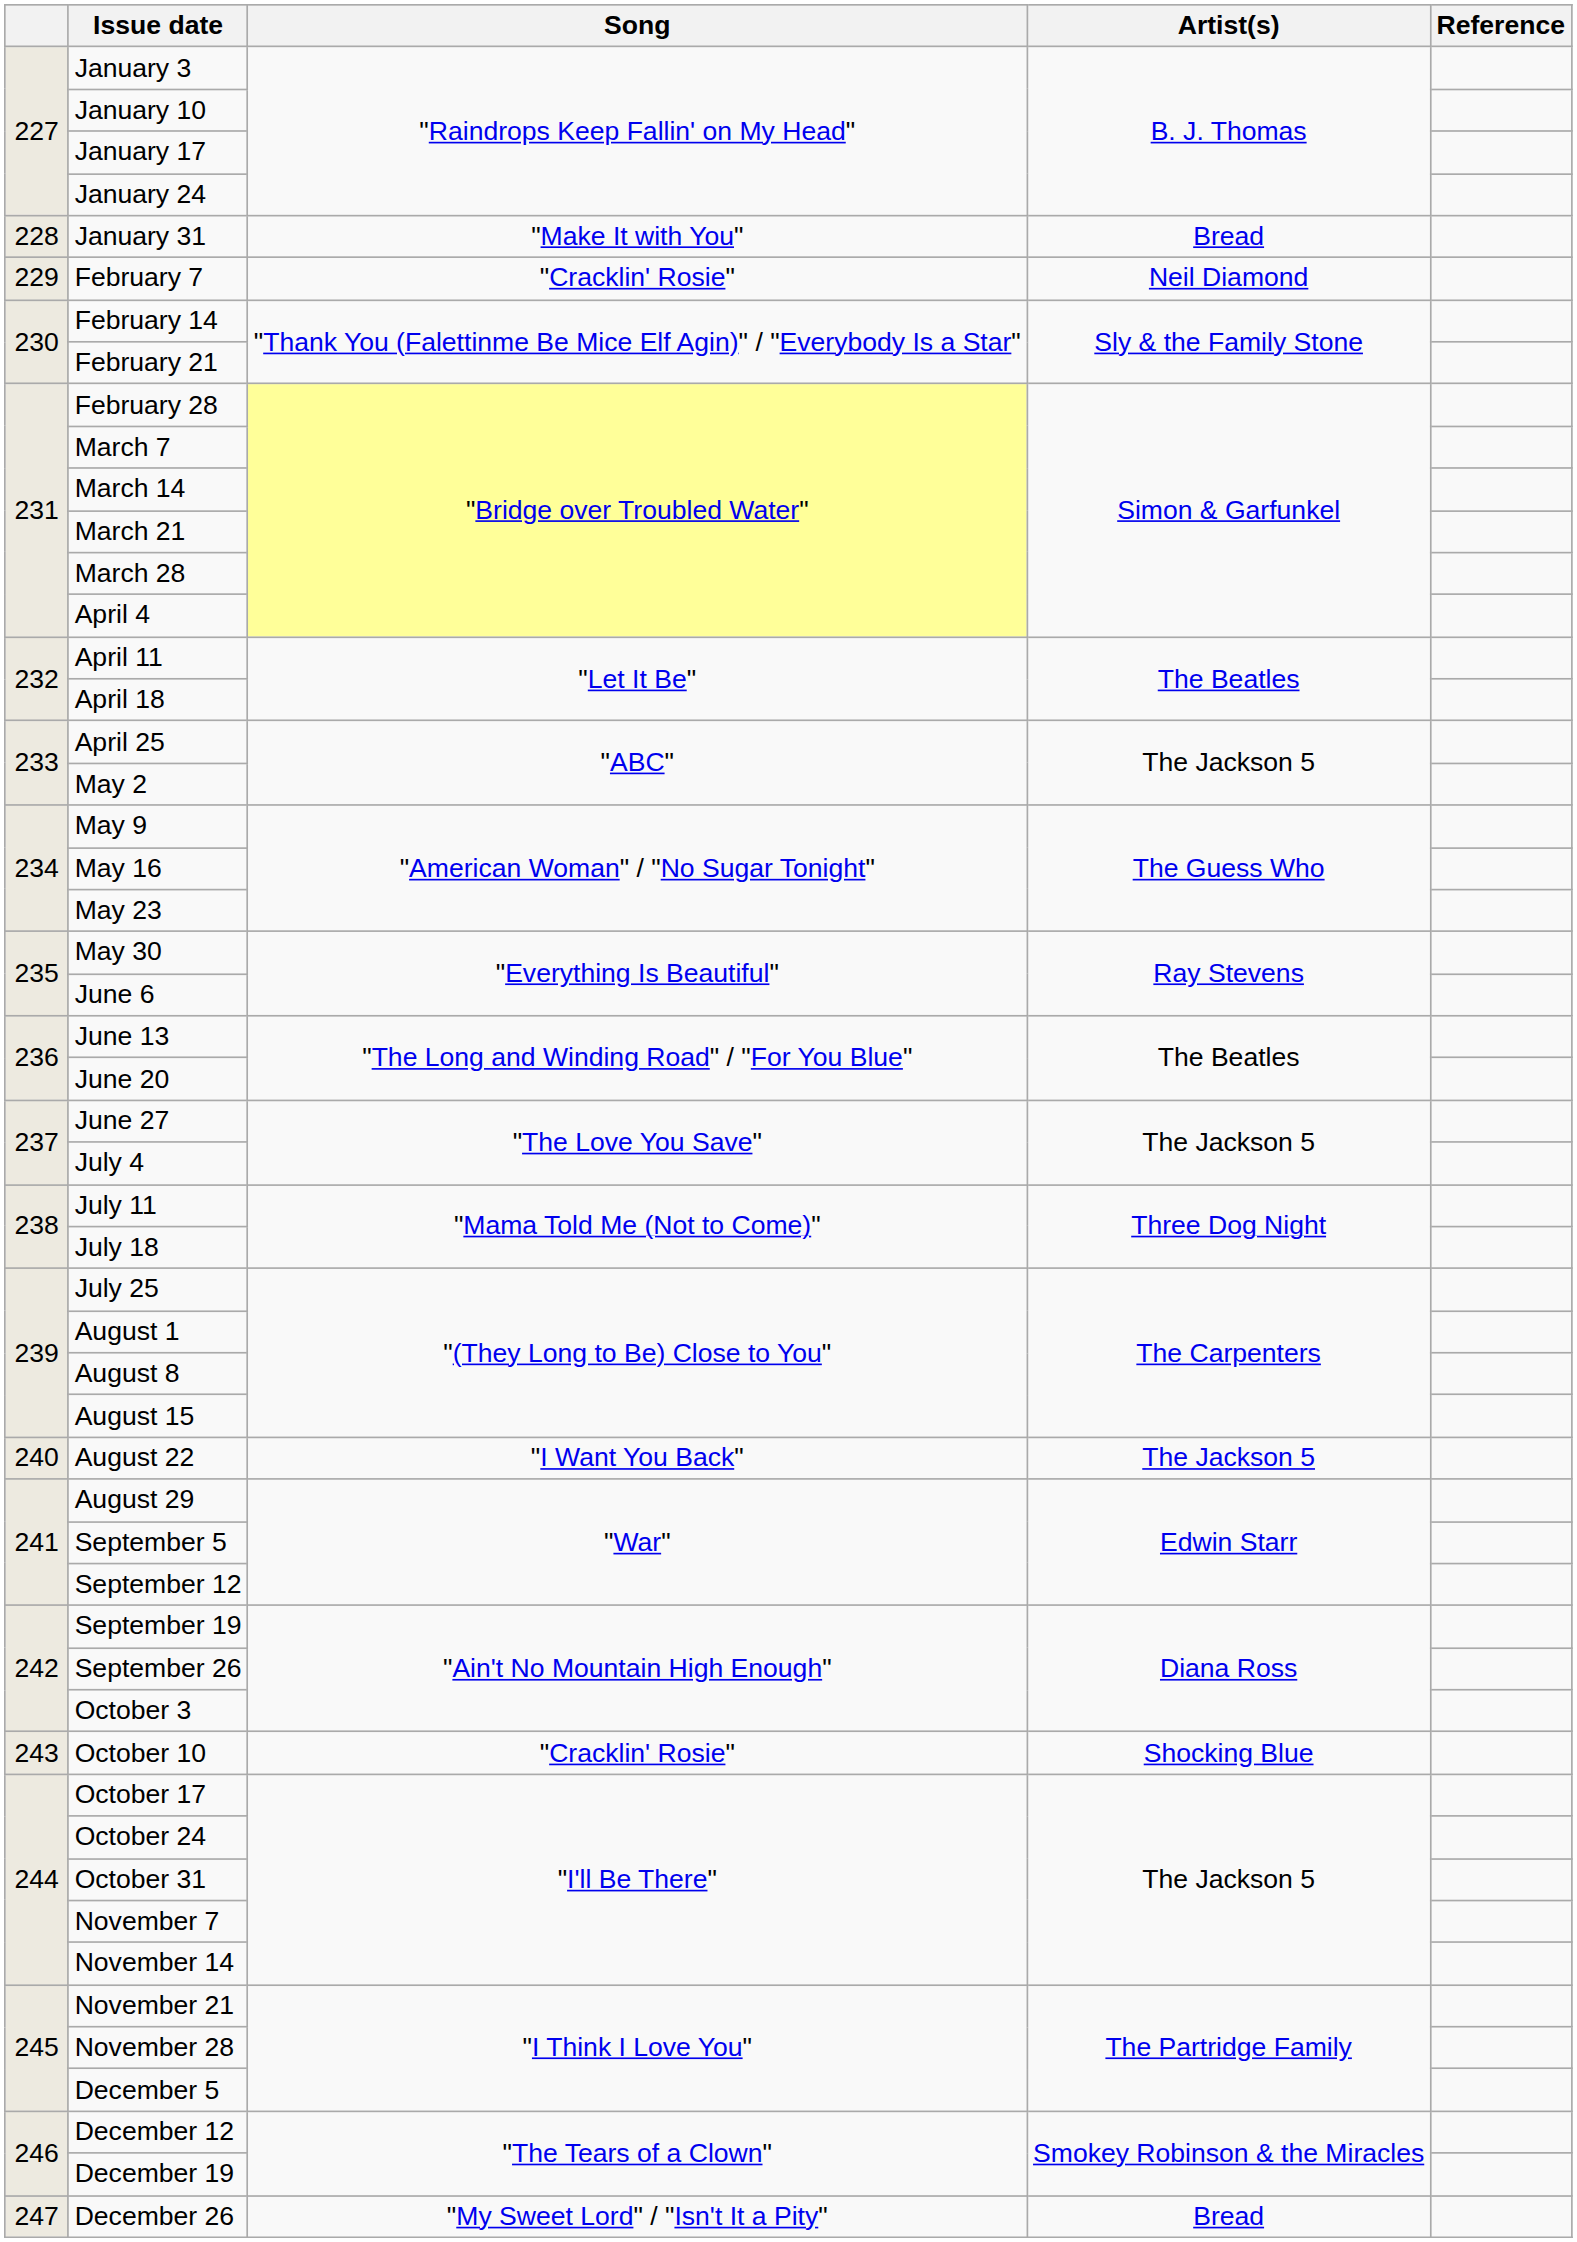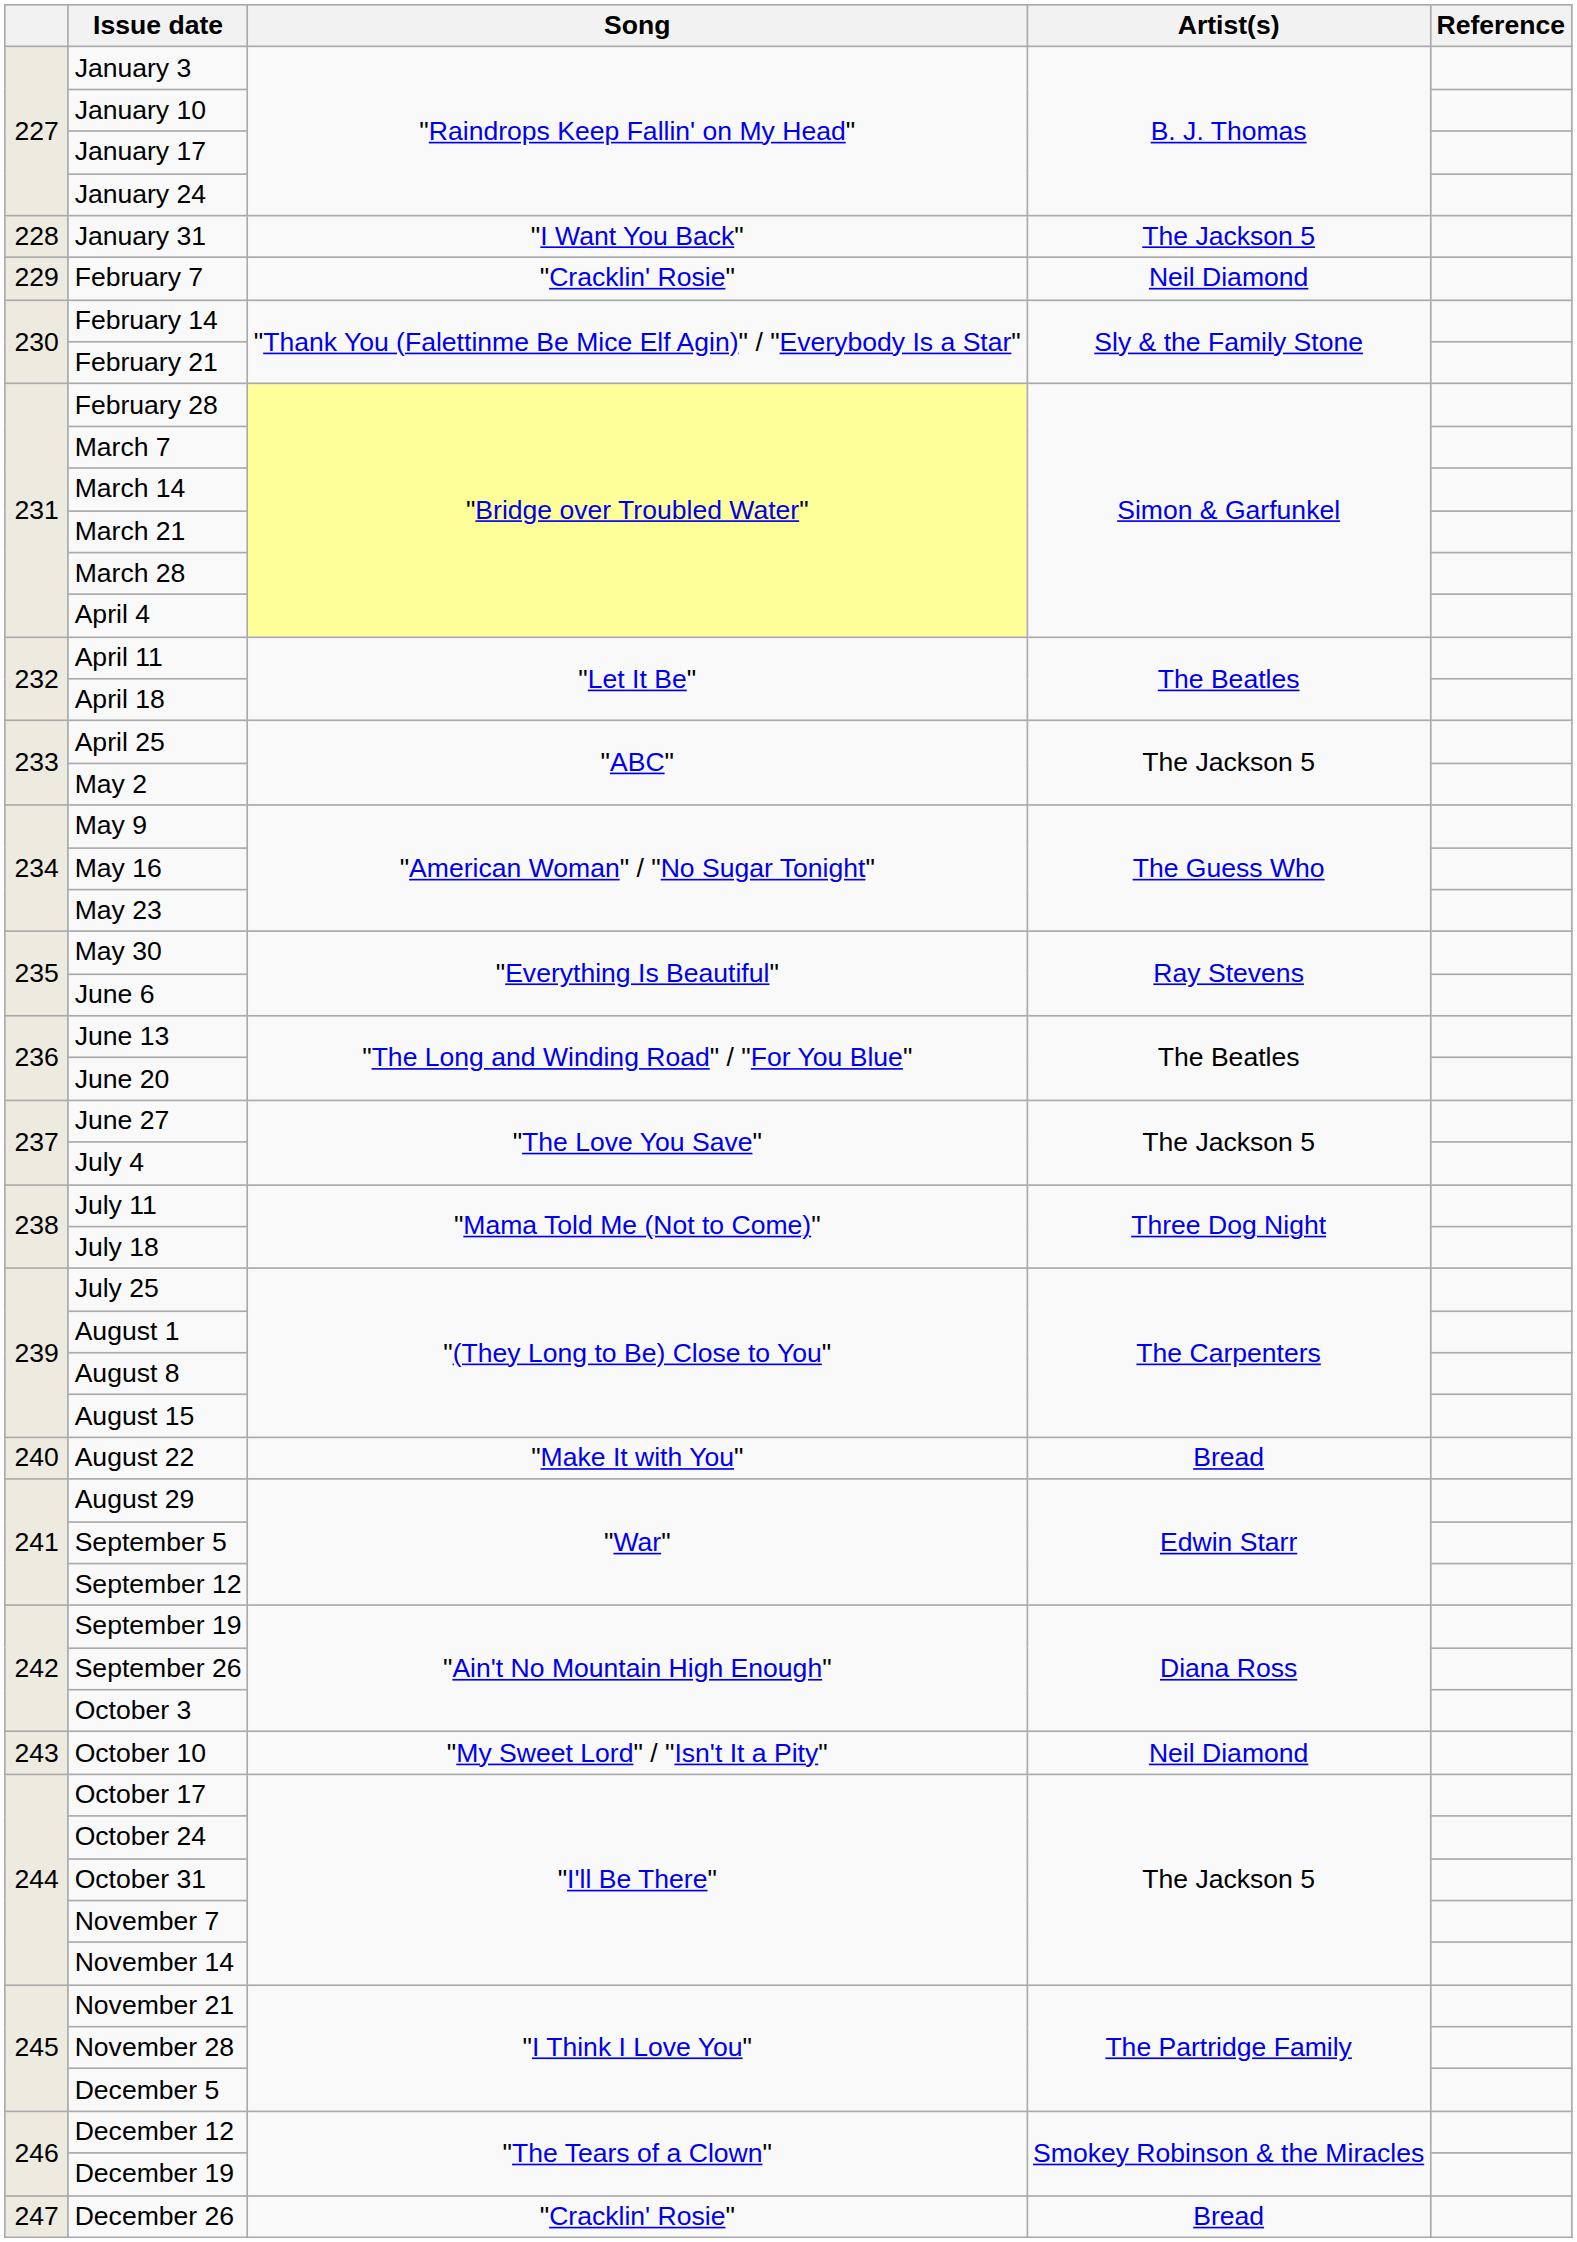 <table class="wikitable">
 <tr>
 <th width=31></th>
 <th>Issue date</th>
 <th>Song</th>
 <th>Artist(s)</th>
 <th>Reference</th>
 </tr>
 <tr>
 <td bgcolor=#EDEAE0 align=center rowspan=4>227</td>
 <td>January 3</td>
 <td align="center" rowspan="4">"<a href='#'>Raindrops Keep Fallin' on My Head</a>"</td>
 <td align="center" rowspan="4"><a href='#'>B. J. Thomas</a></td>
 <td align="center"></td>
 </tr>
 <tr>
 <td>January 10</td>
 <td align="center"></td>
 </tr>
 <tr>
 <td>January 17</td>
 <td align="center"></td>
 </tr>
 <tr>
 <td>January 24</td>
 <td align="center"></td>
 </tr>
 <tr>
 <td bgcolor=#EDEAE0 align=center>228</td>
 <td>January 31</td>
-<td align="center">"<a href='#'>Make It with You</a>"</td>
-<td align="center"><a href='#'>Bread</a></td>
+<td align="center">"<a href='#'>I Want You Back</a>"</td>
+<td align="center"><a href='#'>The Jackson 5</a></td>
 <td align="center"></td>
 </tr>
 <tr>
 <td bgcolor=#EDEAE0 align=center>229</td>
 <td>February 7</td>
 <td align="center">"<a href='#'>Cracklin' Rosie</a>"</td>
 <td align="center"><a href='#'>Neil Diamond</a></td>
 <td align="center"></td>
 </tr>
 <tr>
 <td bgcolor=#EDEAE0 align=center rowspan=2>230</td>
 <td>February 14</td>
 <td align="center" rowspan="2">"<a href='#'>Thank You (Falettinme Be Mice Elf Agin)</a>" / "<a href='#'>Everybody Is a Star</a>"</td>
 <td align="center" rowspan="2"><a href='#'>Sly & the Family Stone</a></td>
 <td align="center"></td>
 </tr>
 <tr>
 <td>February 21</td>
 <td align="center"></td>
 </tr>
 <tr>
 <td bgcolor=#EDEAE0 align=center rowspan=6>231</td>
 <td>February 28</td>
 <td bgcolor=#FFFF99 align="center" rowspan="6">"<a href='#'>Bridge over Troubled Water</a>"</td>
 <td align="center" rowspan="6"><a href='#'>Simon & Garfunkel</a></td>
 <td align="center"></td>
 </tr>
 <tr>
 <td>March 7</td>
 <td align="center"></td>
 </tr>
 <tr>
 <td>March 14</td>
 <td align="center"></td>
 </tr>
 <tr>
 <td>March 21</td>
 <td align="center"></td>
 </tr>
 <tr>
 <td>March 28</td>
 <td align="center"></td>
 </tr>
 <tr>
 <td>April 4</td>
 <td align="center"></td>
 </tr>
 <tr>
 <td bgcolor=#EDEAE0 align=center rowspan=2>232</td>
 <td>April 11</td>
 <td align="center" rowspan="2">"<a href='#'>Let It Be</a>"</td>
 <td align="center" rowspan="2"><a href='#'>The Beatles</a></td>
 <td align="center"></td>
 </tr>
 <tr>
 <td>April 18</td>
 <td align="center"></td>
 </tr>
 <tr>
 <td bgcolor=#EDEAE0 align=center rowspan=2>233</td>
 <td>April 25</td>
 <td align="center" rowspan="2">"<a href='#'>ABC</a>"</td>
 <td align="center" rowspan="2">The Jackson 5</td>
 <td align="center"></td>
 </tr>
 <tr>
 <td>May 2</td>
 <td align="center"></td>
 </tr>
 <tr>
 <td bgcolor=#EDEAE0 align=center rowspan=3>234</td>
 <td>May 9</td>
 <td align="center" rowspan="3">"<a href='#'>American Woman</a>" / "<a href='#'>No Sugar Tonight</a>"</td>
 <td align="center" rowspan="3"><a href='#'>The Guess Who</a></td>
 <td align="center"></td>
 </tr>
 <tr>
 <td>May 16</td>
 <td align="center"></td>
 </tr>
 <tr>
 <td>May 23</td>
 <td align="center"></td>
 </tr>
 <tr>
 <td bgcolor=#EDEAE0 align=center rowspan=2>235</td>
 <td>May 30</td>
 <td align="center" rowspan="2">"<a href='#'>Everything Is Beautiful</a>"</td>
 <td align="center" rowspan="2"><a href='#'>Ray Stevens</a></td>
 <td align="center"></td>
 </tr>
 <tr>
 <td>June 6</td>
 <td align="center"></td>
 </tr>
 <tr>
 <td bgcolor=#EDEAE0 align=center rowspan=2>236</td>
 <td>June 13</td>
 <td rowspan="2" align="center">"<a href='#'>The Long and Winding Road</a>" / "<a href='#'>For You Blue</a>"</td>
 <td align="center" rowspan="2">The Beatles</td>
 <td align="center"></td>
 </tr>
 <tr>
 <td>June 20</td>
 <td align="center"></td>
 </tr>
 <tr>
 <td bgcolor=#EDEAE0 align=center rowspan=2>237</td>
 <td>June 27<br></td>
 <td align="center" rowspan="2">"<a href='#'>The Love You Save</a>"</td>
 <td align="center" rowspan="2">The Jackson 5</td>
 <td align="center"></td>
 </tr>
 <tr>
 <td>July 4</td>
 <td align="center"></td>
 </tr>
 <tr>
 <td bgcolor=#EDEAE0 align=center rowspan=2>238</td>
 <td>July 11</td>
 <td align="center" rowspan="2">"<a href='#'>Mama Told Me (Not to Come)</a>"</td>
 <td align="center" rowspan="2"><a href='#'>Three Dog Night</a></td>
 <td align="center"></td>
 </tr>
 <tr>
 <td>July 18</td>
 <td align="center"></td>
 </tr>
 <tr>
 <td bgcolor=#EDEAE0 align=center rowspan=4>239</td>
 <td>July 25</td>
 <td align="center" rowspan="4">"<a href='#'>(They Long to Be) Close to You</a>"</td>
 <td align="center" rowspan="4"><a href='#'>The Carpenters</a></td>
 <td align="center"></td>
 </tr>
 <tr>
 <td>August 1</td>
 <td align="center"></td>
 </tr>
 <tr>
 <td>August 8</td>
 <td align="center"></td>
 </tr>
 <tr>
 <td>August 15</td>
 <td align="center"></td>
 </tr>
 <tr>
 <td bgcolor=#EDEAE0 align=center>240</td>
 <td>August 22</td>
-<td align="center">"<a href='#'>I Want You Back</a>"</td>
-<td align="center"><a href='#'>The Jackson 5</a></td>
+<td align="center">"<a href='#'>Make It with You</a>"</td>
+<td align="center"><a href='#'>Bread</a></td>
 <td align="center"></td>
 </tr>
 <tr>
 <td bgcolor=#EDEAE0 align=center rowspan=3>241</td>
 <td>August 29</td>
 <td align="center" rowspan="3">"<a href='#'>War</a>"</td>
 <td align="center" rowspan="3"><a href='#'>Edwin Starr</a></td>
 <td align="center"></td>
 </tr>
 <tr>
 <td>September 5</td>
 <td align="center"></td>
 </tr>
 <tr>
 <td>September 12</td>
 <td align="center"></td>
 </tr>
 <tr>
 <td bgcolor=#EDEAE0 align=center rowspan=3>242</td>
 <td>September 19</td>
 <td align="center" rowspan="3">"<a href='#'>Ain't No Mountain High Enough</a>"</td>
 <td align="center" rowspan="3"><a href='#'>Diana Ross</a></td>
 <td align="center"></td>
 </tr>
 <tr>
 <td>September 26</td>
 <td align="center"></td>
 </tr>
 <tr>
 <td>October 3</td>
 <td align="center"></td>
 </tr>
 <tr>
 <td bgcolor=#EDEAE0 align=center>243</td>
 <td>October 10</td>
-<td align="center">"<a href='#'>Cracklin' Rosie</a>"</td>
-<td align="center"><a href='#'>Shocking Blue</a></td>
+<td align="center">"<a href='#'>My Sweet Lord</a>" / "<a href='#'>Isn't It a Pity</a>"</td>
+<td align="center"><a href='#'>Neil Diamond</a></td>
 <td align="center"></td>
 </tr>
 <tr>
 <td bgcolor=#EDEAE0 align=center rowspan=5>244</td>
 <td>October 17</td>
 <td align="center" rowspan="5">"<a href='#'>I'll Be There</a>"</td>
 <td align="center" rowspan="5">The Jackson 5</td>
 <td align="center"></td>
 </tr>
 <tr>
 <td>October 24</td>
 <td align="center"></td>
 </tr>
 <tr>
 <td>October 31</td>
 <td align="center"></td>
 </tr>
 <tr>
 <td>November 7</td>
 <td align="center"></td>
 </tr>
 <tr>
 <td>November 14</td>
 <td align="center"></td>
 </tr>
 <tr>
 <td bgcolor=#EDEAE0 align=center rowspan=3>245</td>
 <td>November 21</td>
 <td align="center" rowspan="3">"<a href='#'>I Think I Love You</a>"</td>
 <td align="center" rowspan="3"><a href='#'>The Partridge Family</a></td>
 <td align="center"></td>
 </tr>
 <tr>
 <td>November 28</td>
 <td align="center"></td>
 </tr>
 <tr>
 <td>December 5</td>
 <td align="center"></td>
 </tr>
 <tr>
 <td bgcolor=#EDEAE0 align=center rowspan=2>246</td>
 <td>December 12</td>
 <td align="center" rowspan="2">"<a href='#'>The Tears of a Clown</a>"</td>
 <td align="center" rowspan="2"><a href='#'>Smokey Robinson & the Miracles</a></td>
 <td align="center"></td>
 </tr>
 <tr>
 <td>December 19</td>
 <td align="center"></td>
 </tr>
 <tr>
 <td bgcolor=#EDEAE0 align=center>247</td>
 <td>December 26</td>
-<td align="center">"<a href='#'>My Sweet Lord</a>" / "<a href='#'>Isn't It a Pity</a>"</td>
+<td align="center">"<a href='#'>Cracklin' Rosie</a>"</td>
 <td align="center"><a href='#'>Bread</a></td>
 <td align="center"></td>
 </tr>
 <tr>
 </tr>
 </table>
